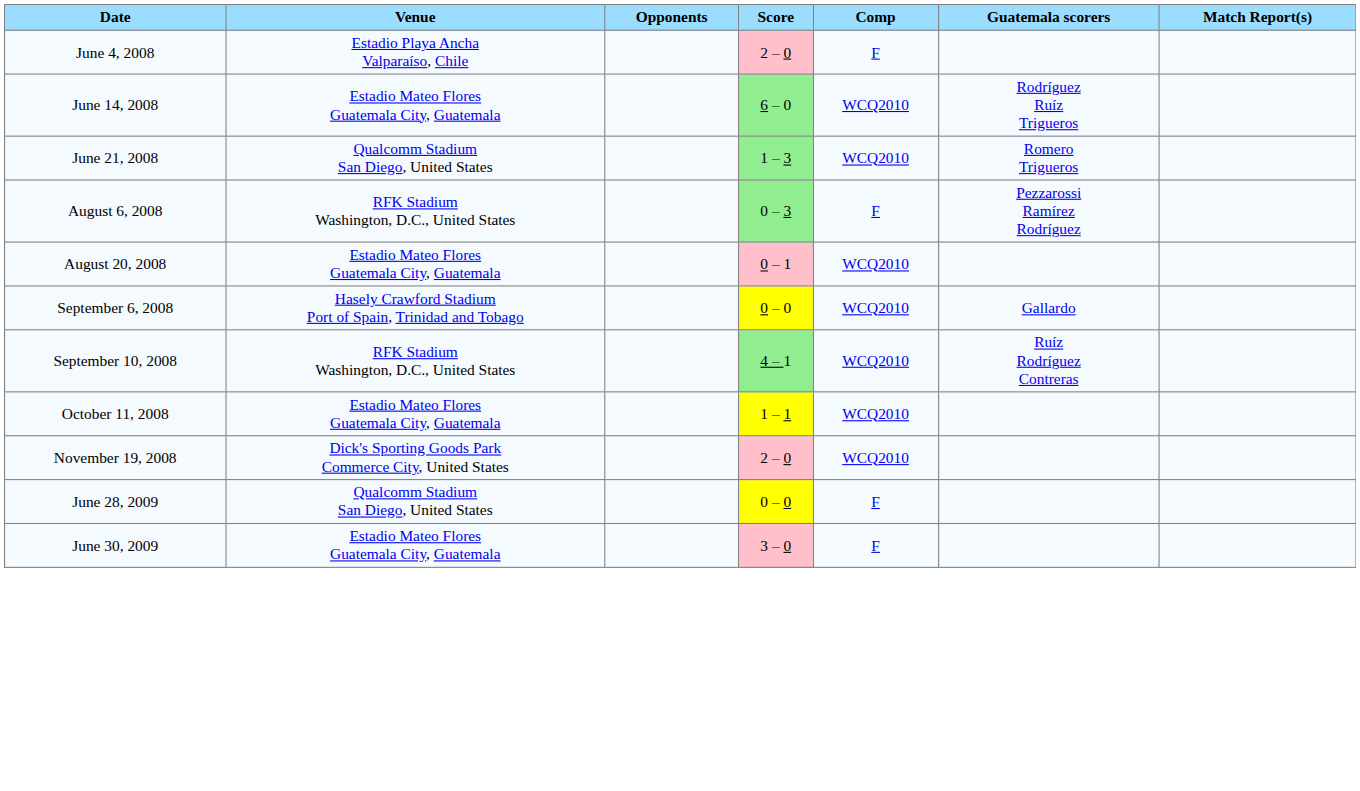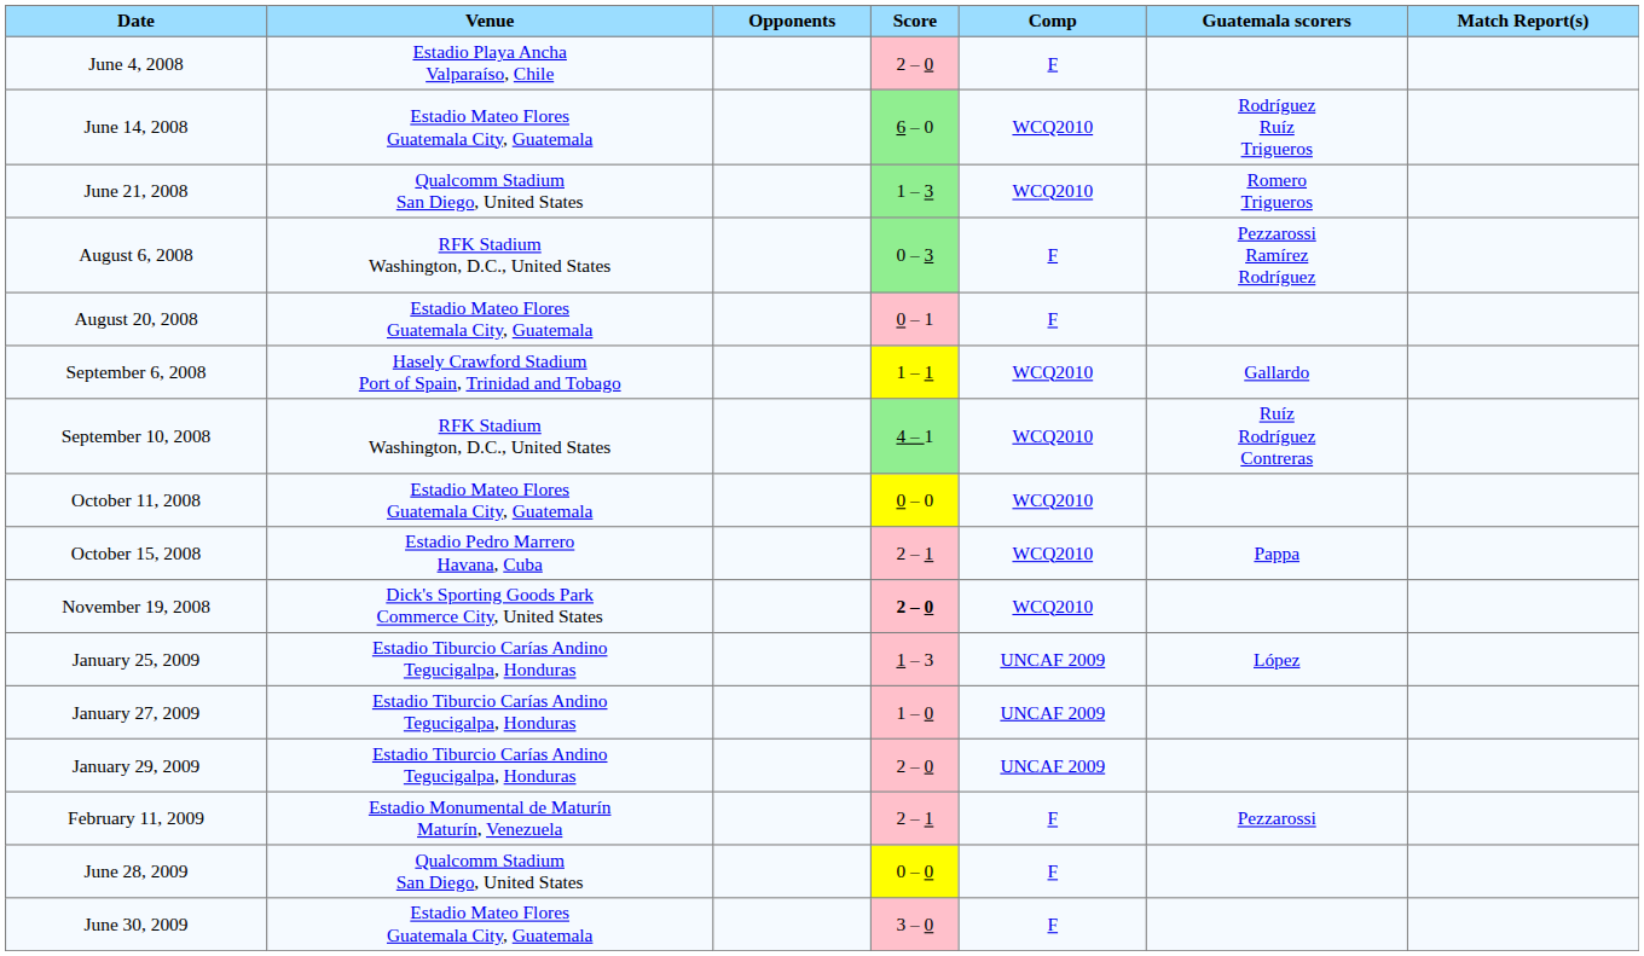 <table border=1 style="border-collapse:collapse; font-size:90%;" cellpadding=3 cellspacing=0 width=100%>
 <tr bgcolor=#9BDDFF align=center>
 <th>Date</th>
 <th>Venue</th>
 <th>Opponents</th>
 <th>Score</th>
 <th>Comp</th>
 <th>Guatemala scorers</th>
 <th>Match Report(s)</th>
 </tr>
 <tr align=center bgcolor=#F5FAFF>
 <td>June 4, 2008</td>
 <td><a href='#'>Estadio Playa Ancha</a> <br> <a href='#'>Valparaíso</a>, <a href='#'>Chile</a></td>
 <td></td>
 <td bgcolor="pink">2 – <u>0</u></td>
 <td><a href='#'>F</a></td>
 <td></td>
 <td></td>
 </tr>
 <tr align=center bgcolor=#F5FAFF>
 <td>June 14, 2008</td>
 <td><a href='#'>Estadio Mateo Flores</a> <br> <a href='#'>Guatemala City</a>, <a href='#'>Guatemala</a></td>
 <td></td>
 <td bgcolor="lightgreen"><u>6</u> – 0</td>
 <td><a href='#'>WCQ2010</a></td>
 <td><a href='#'>Rodríguez</a> <br><a href='#'>Ruíz</a>    <br><a href='#'>Trigueros</a> </td>
 <td></td>
 </tr>
 <tr align=center bgcolor=#F5FAFF>
 <td>June 21, 2008</td>
 <td><a href='#'>Qualcomm Stadium</a> <br> <a href='#'>San Diego</a>, United States</td>
 <td></td>
 <td bgcolor="lightgreen">1 – <u>3</u></td>
 <td><a href='#'>WCQ2010</a></td>
 <td><a href='#'>Romero</a>  <br> <a href='#'>Trigueros</a> </td>
 <td></td>
 </tr>
 <tr align=center bgcolor=#F5FAFF>
 <td>August 6, 2008</td>
 <td><a href='#'>RFK Stadium</a> <br> Washington, D.C., United States</td>
 <td></td>
 <td bgcolor="lightgreen">0 – <u>3</u></td>
 <td><a href='#'>F</a></td>
 <td><a href='#'>Pezzarossi</a> <br> <a href='#'>Ramírez</a>  <br><a href='#'>Rodríguez</a></td>
 <td></td>
 </tr>
 <tr align=center bgcolor=#F5FAFF>
 <td>August 20, 2008</td>
 <td><a href='#'>Estadio Mateo Flores</a> <br> <a href='#'>Guatemala City</a>, <a href='#'>Guatemala</a></td>
 <td></td>
 <td bgcolor="pink"><u>0</u> – 1</td>
-<td><a href='#'>WCQ2010</a></td>
+<td><a href='#'>F</a></td>
 <td></td>
 <td></td>
 </tr>
 <tr align=center bgcolor=#F5FAFF>
 <td>September 6, 2008</td>
 <td><a href='#'>Hasely Crawford Stadium</a> <br> <a href='#'>Port of Spain</a>, <a href='#'>Trinidad and Tobago</a></td>
 <td></td>
-<td bgcolor="yellow"><u>0</u> – 0</td>
+<td bgcolor="yellow">1 – <u>1</u></td>
 <td><a href='#'>WCQ2010</a></td>
 <td><a href='#'>Gallardo</a> </td>
 <td></td>
 </tr>
 <tr align=center bgcolor=#F5FAFF>
 <td>September 10, 2008</td>
 <td><a href='#'>RFK Stadium</a> <br> Washington, D.C., United States</td>
 <td></td>
 <td bgcolor="lightgreen"><u>4 – </u>  1</td>
 <td><a href='#'>WCQ2010</a></td>
 <td><a href='#'>Ruíz</a>   <br> <a href='#'>Rodríguez</a> <br> <a href='#'>Contreras</a></td>
 <td></td>
 </tr>
 <tr align=center bgcolor=#F5FAFF>
 <td>October 11, 2008</td>
 <td><a href='#'>Estadio Mateo Flores</a> <br> <a href='#'>Guatemala City</a>, <a href='#'>Guatemala</a></td>
 <td></td>
-<td bgcolor="yellow">1 – <u>1</u></td>
+<td bgcolor="yellow"><u>0</u> – 0</td>
 <td><a href='#'>WCQ2010</a></td>
 <td></td>
+<td></td>
+</tr>
+<tr align=center bgcolor=#F5FAFF>
+<td>October 15, 2008</td>
+<td><a href='#'>Estadio Pedro Marrero</a> <br> <a href='#'>Havana</a>, <a href='#'>Cuba</a></td>
+<td></td>
+<td bgcolor="pink">2 – <u>1</u></td>
+<td><a href='#'>WCQ2010</a></td>
+<td><a href='#'>Pappa</a> </td>
 <td></td>
 </tr>
 <tr align=center bgcolor=#F5FAFF>
 <td>November 19, 2008</td>
 <td><a href='#'>Dick's Sporting Goods Park</a> <br> <a href='#'>Commerce City</a>, United States</td>
 <td></td>
-<td bgcolor="pink">2 – <u> 0</u></td>
+<td bgcolor="pink"><strong>2 – <u> 0</u></strong></td>
 <td><a href='#'>WCQ2010</a></td>
 <td></td>
+<td></td>
+</tr>
+<tr align=center bgcolor=#F5FAFF>
+<td>January 25, 2009</td>
+<td><a href='#'>Estadio Tiburcio Carías Andino</a> <br> <a href='#'>Tegucigalpa</a>, <a href='#'>Honduras</a></td>
+<td></td>
+<td bgcolor="pink"><u>1</u> – 3</td>
+<td><a href='#'>UNCAF 2009</a></td>
+<td><a href='#'>López</a> </td>
+<td></td>
+</tr>
+<tr align=center bgcolor=#F5FAFF>
+<td>January 27, 2009</td>
+<td><a href='#'>Estadio Tiburcio Carías Andino</a> <br> <a href='#'>Tegucigalpa</a>, <a href='#'>Honduras</a></td>
+<td></td>
+<td bgcolor="pink">1 – <u>0</u></td>
+<td><a href='#'>UNCAF 2009</a></td>
+<td></td>
+<td></td>
+</tr>
+<tr align=center bgcolor=#F5FAFF>
+<td>January 29, 2009</td>
+<td><a href='#'>Estadio Tiburcio Carías Andino</a> <br> <a href='#'>Tegucigalpa</a>, <a href='#'>Honduras</a></td>
+<td></td>
+<td bgcolor="pink">2 – <u>0</u></td>
+<td><a href='#'>UNCAF 2009</a></td>
+<td></td>
+<td></td>
+</tr>
+<tr align=center bgcolor=#F5FAFF>
+<td>February 11, 2009</td>
+<td><a href='#'>Estadio Monumental de Maturín</a> <br> <a href='#'>Maturín</a>, <a href='#'>Venezuela</a></td>
+<td></td>
+<td bgcolor="pink">2 – <u>1</u></td>
+<td><a href='#'>F</a></td>
+<td><a href='#'>Pezzarossi</a> </td>
 <td></td>
 </tr>
 <tr align=center bgcolor=#F5FAFF>
 <td>June 28, 2009</td>
 <td><a href='#'>Qualcomm Stadium</a> <br> <a href='#'>San Diego</a>, United States</td>
 <td></td>
 <td bgcolor="yellow">0 – <u>0</u></td>
 <td><a href='#'>F</a></td>
 <td></td>
 <td></td>
 </tr>
 <tr align=center bgcolor=#F5FAFF>
 <td>June 30, 2009</td>
 <td><a href='#'>Estadio Mateo Flores</a> <br> <a href='#'>Guatemala City</a>, <a href='#'>Guatemala</a></td>
 <td></td>
 <td bgcolor="pink">3 – <u>0</u></td>
 <td><a href='#'>F</a></td>
 <td></td>
 <td></td>
 </tr>
 </table>
